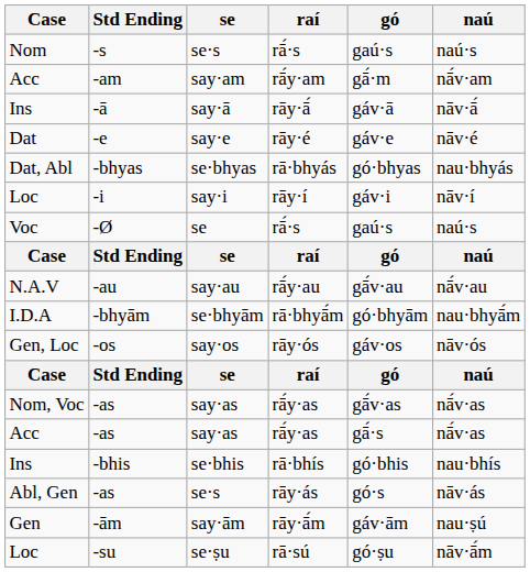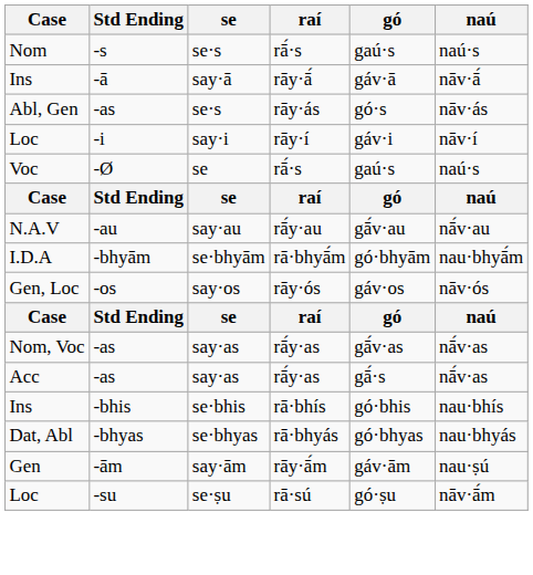 <table class="wikitable">
 <tr>
 <th>Case</th>
 <th>Std Ending</th>
 <th>se</th>
 <th>raí</th>
 <th>gó</th>
 <th>naú</th>
 </tr>
 <tr>
 <td>Nom</td>
 <td>-s</td>
 <td>se·s</td>
 <td>rā́·s</td>
 <td>gaú·s</td>
 <td>naú·s</td>
 </tr>
 <tr>
-<td>Acc</td>
-<td>-am</td>
-<td>say·am</td>
-<td>rā́y·am</td>
-<td>gā́·m</td>
-<td>nā́v·am</td>
-</tr>
-<tr>
 <td>Ins</td>
 <td>-ā</td>
 <td>say·ā</td>
 <td>rāy·ā́</td>
 <td>gáv·ā</td>
 <td>nāv·ā́</td>
 </tr>
 <tr>
-<td>Dat</td>
-<td>-e</td>
-<td>say·e</td>
-<td>rāy·é</td>
-<td>gáv·e</td>
-<td>nāv·é</td>
-</tr>
-<tr>
-<td>Dat, Abl</td>
-<td>-bhyas</td>
-<td>se·bhyas</td>
-<td>rā·bhyás</td>
-<td>gó·bhyas</td>
-<td>nau·bhyás</td>
+<td>Abl, Gen</td>
+<td>-as</td>
+<td>se·s</td>
+<td>rāy·ás</td>
+<td>gó·s</td>
+<td>nāv·ás</td>
 </tr>
 <tr>
 <td>Loc</td>
 <td>-i</td>
 <td>say·i</td>
 <td>rāy·í</td>
 <td>gáv·i</td>
 <td>nāv·í</td>
 </tr>
 <tr>
 <td>Voc</td>
 <td>-Ø</td>
 <td>se</td>
 <td>rā́·s</td>
 <td>gaú·s</td>
 <td>naú·s</td>
 </tr>
 <tr>
 <th>Case</th>
 <th>Std Ending</th>
 <th>se</th>
 <th>raí</th>
 <th>gó</th>
 <th>naú</th>
 </tr>
 <tr>
 <td>N.A.V</td>
 <td>-au</td>
 <td>say·au</td>
 <td>rā́y·au</td>
 <td>gā́v·au</td>
 <td>nā́v·au</td>
 </tr>
 <tr>
 <td>I.D.A</td>
 <td>-bhyām</td>
 <td>se·bhyām</td>
 <td>rā·bhyā́m</td>
 <td>gó·bhyām</td>
 <td>nau·bhyā́m</td>
 </tr>
 <tr>
 <td>Gen, Loc</td>
 <td>-os</td>
 <td>say·os</td>
 <td>rāy·ós</td>
 <td>gáv·os</td>
 <td>nāv·ós</td>
 </tr>
 <tr>
 <th>Case</th>
 <th>Std Ending</th>
 <th>se</th>
 <th>raí</th>
 <th>gó</th>
 <th>naú</th>
 </tr>
 <tr>
 <td>Nom, Voc</td>
 <td>-as</td>
 <td>say·as</td>
 <td>rā́y·as</td>
 <td>gā́v·as</td>
 <td>nā́v·as</td>
 </tr>
 <tr>
 <td>Acc</td>
 <td>-as</td>
 <td>say·as</td>
 <td>rā́y·as</td>
 <td>gā́·s</td>
 <td>nā́v·as</td>
 </tr>
 <tr>
 <td>Ins</td>
 <td>-bhis</td>
 <td>se·bhis</td>
 <td>rā·bhís</td>
 <td>gó·bhis</td>
 <td>nau·bhís</td>
 </tr>
 <tr>
-<td>Abl, Gen</td>
-<td>-as</td>
-<td>se·s</td>
-<td>rāy·ás</td>
-<td>gó·s</td>
-<td>nāv·ás</td>
+<td>Dat, Abl</td>
+<td>-bhyas</td>
+<td>se·bhyas</td>
+<td>rā·bhyás</td>
+<td>gó·bhyas</td>
+<td>nau·bhyás</td>
 </tr>
 <tr>
 <td>Gen</td>
 <td>-ām</td>
 <td>say·ām</td>
 <td>rāy·ā́m</td>
 <td>gáv·ām</td>
 <td>nau·ṣú</td>
 </tr>
 <tr>
 <td>Loc</td>
 <td>-su</td>
 <td>se·ṣu</td>
 <td>rā·sú</td>
 <td>gó·ṣu</td>
 <td>nāv·ā́m</td>
 </tr>
 </table>
